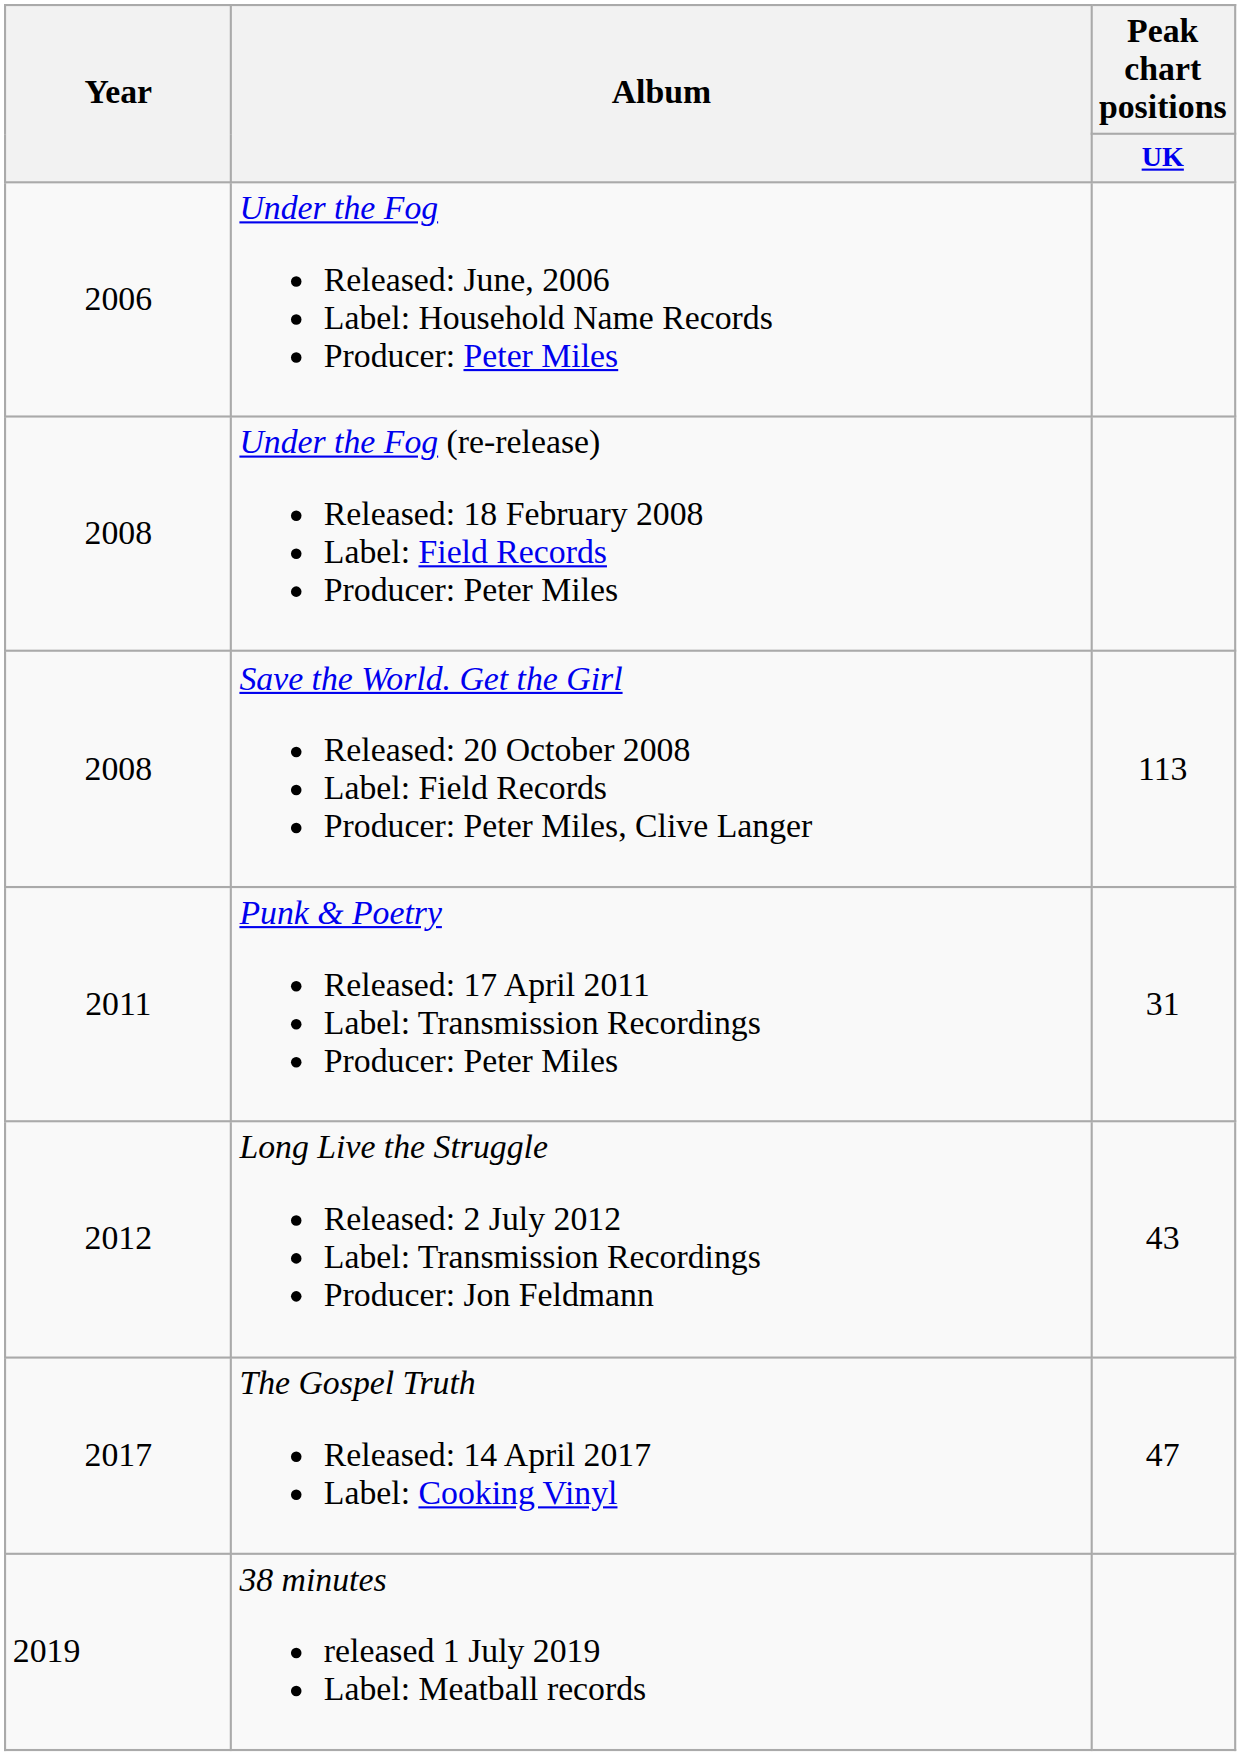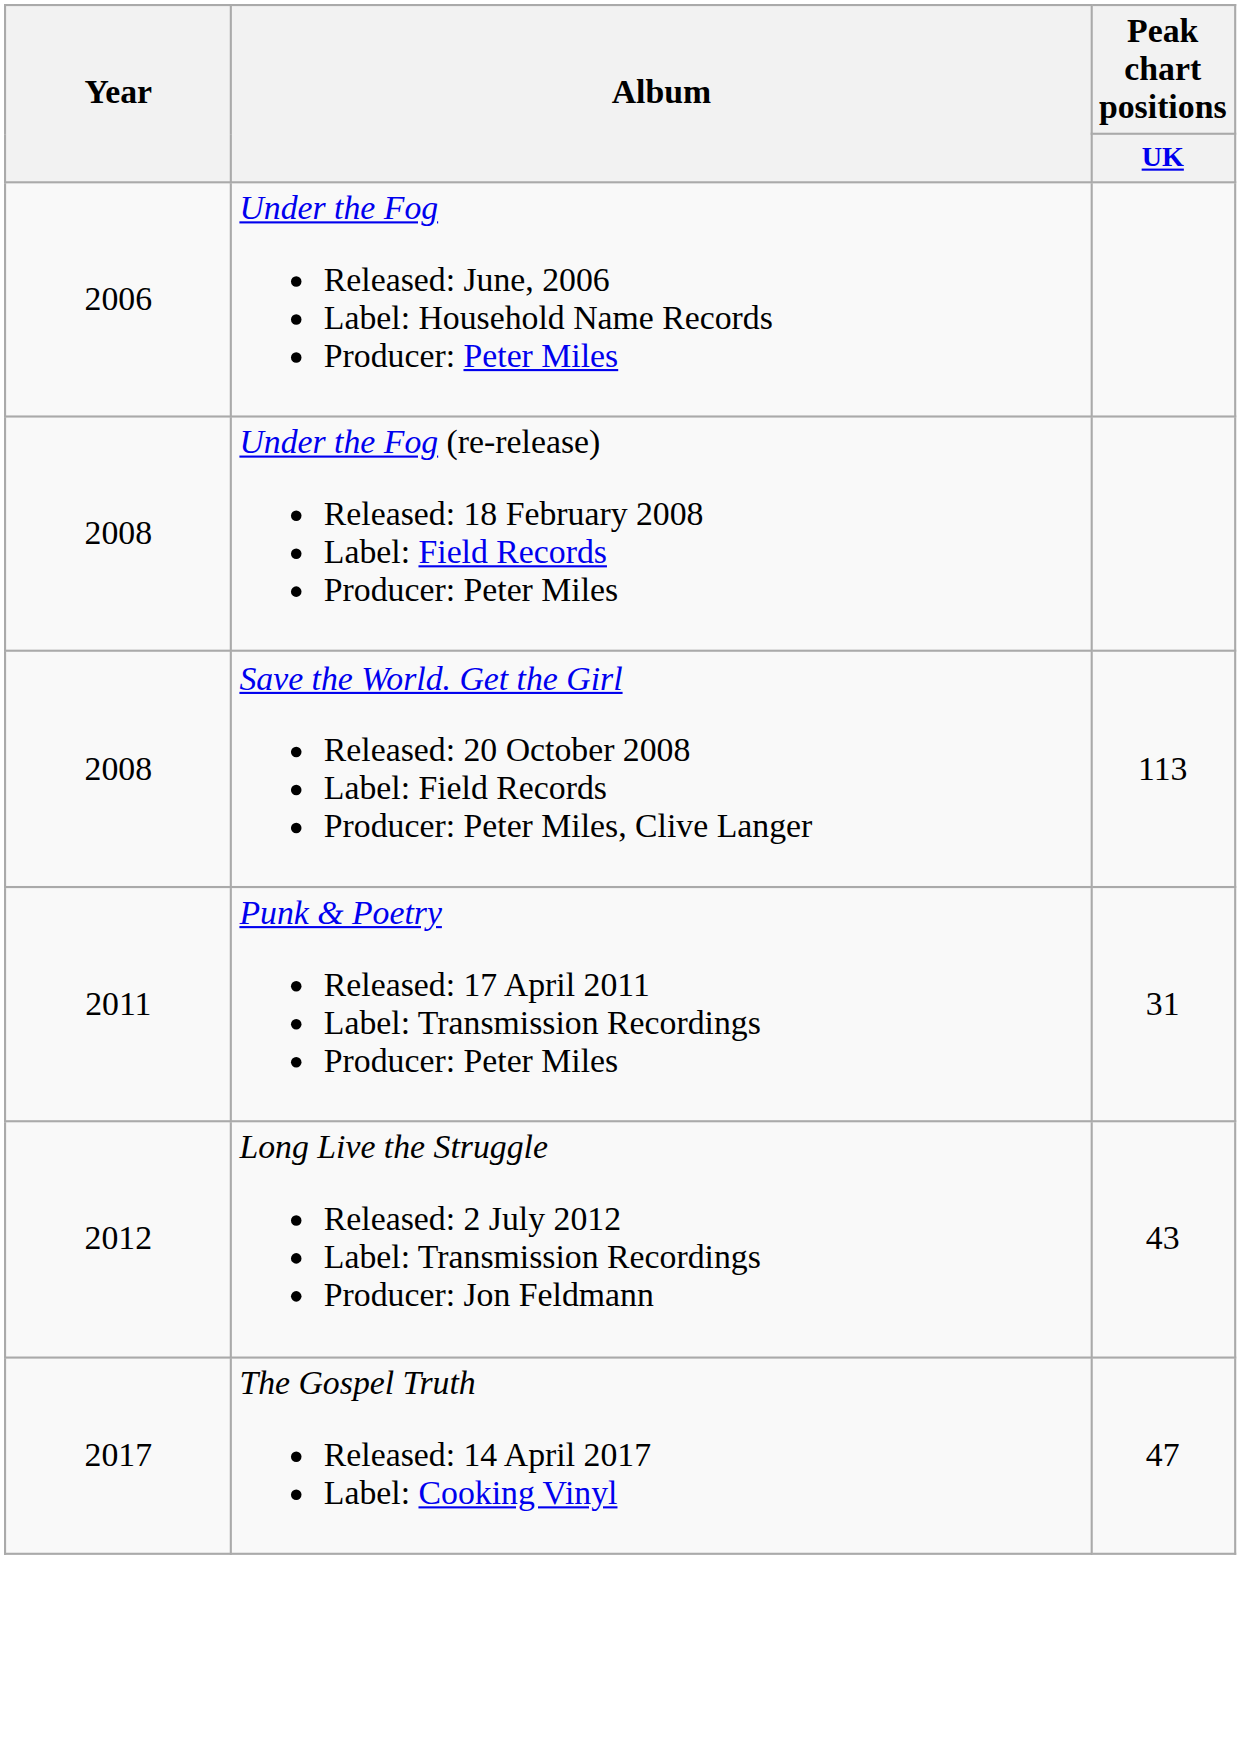 <table class="wikitable">
 <tr>
 <th rowspan="2" style="width:100px;">Year</th>
 <th rowspan="2" style="width:400px;">Album</th>
 <th colspan="1" style="width:30px;">Peak chart positions</th>
 </tr>
 <tr style=font-size:smaller>
 <th width=45><a href='#'>UK</a><br></th>
 </tr>
 <tr>
 <td align="center">2006</td>
 <td><em><a href='#'>Under the Fog</a></em><br><ul><li>Released: June, 2006</li><li>Label: Household Name Records</li><li>Producer: <a href='#'>Peter Miles</a></li></ul></td>
 <td align="center"></td>
 </tr>
 <tr>
 <td align="center">2008</td>
 <td><em><a href='#'>Under the Fog</a></em> (re-release)<br><ul><li>Released: 18 February 2008</li><li>Label: <a href='#'>Field Records</a></li><li>Producer: Peter Miles</li></ul></td>
 <td align="center"></td>
 </tr>
 <tr>
 <td align="center">2008</td>
 <td><em><a href='#'>Save the World. Get the Girl</a></em><br><ul><li>Released: 20 October 2008</li><li>Label: Field Records</li><li>Producer: Peter Miles, Clive Langer</li></ul></td>
 <td align="center">113</td>
 </tr>
 <tr>
 <td align="center">2011</td>
 <td><em><a href='#'>Punk & Poetry</a></em><br><ul><li>Released: 17 April 2011</li><li>Label: Transmission Recordings</li><li>Producer: Peter Miles</li></ul></td>
 <td align="center">31</td>
 </tr>
 <tr>
 <td align="center">2012</td>
 <td><em>Long Live the Struggle</em><br><ul><li>Released: 2 July 2012</li><li>Label: Transmission Recordings</li><li>Producer: Jon Feldmann</li></ul></td>
 <td align="center">43</td>
 </tr>
 <tr>
 <td align="center">2017</td>
 <td><em>The Gospel Truth</em><br><ul><li>Released: 14 April 2017</li><li>Label: <a href='#'>Cooking Vinyl</a></li></ul></td>
 <td align="center">47</td>
 </tr>
-<tr>
-<td align=“Center”>2019</td>
-<td><em>38 minutes</em><br><ul><li>released 1 July 2019</li><li>Label: Meatball records</li></ul></td>
-<td align="center"></td>
-</tr>
 </table>
